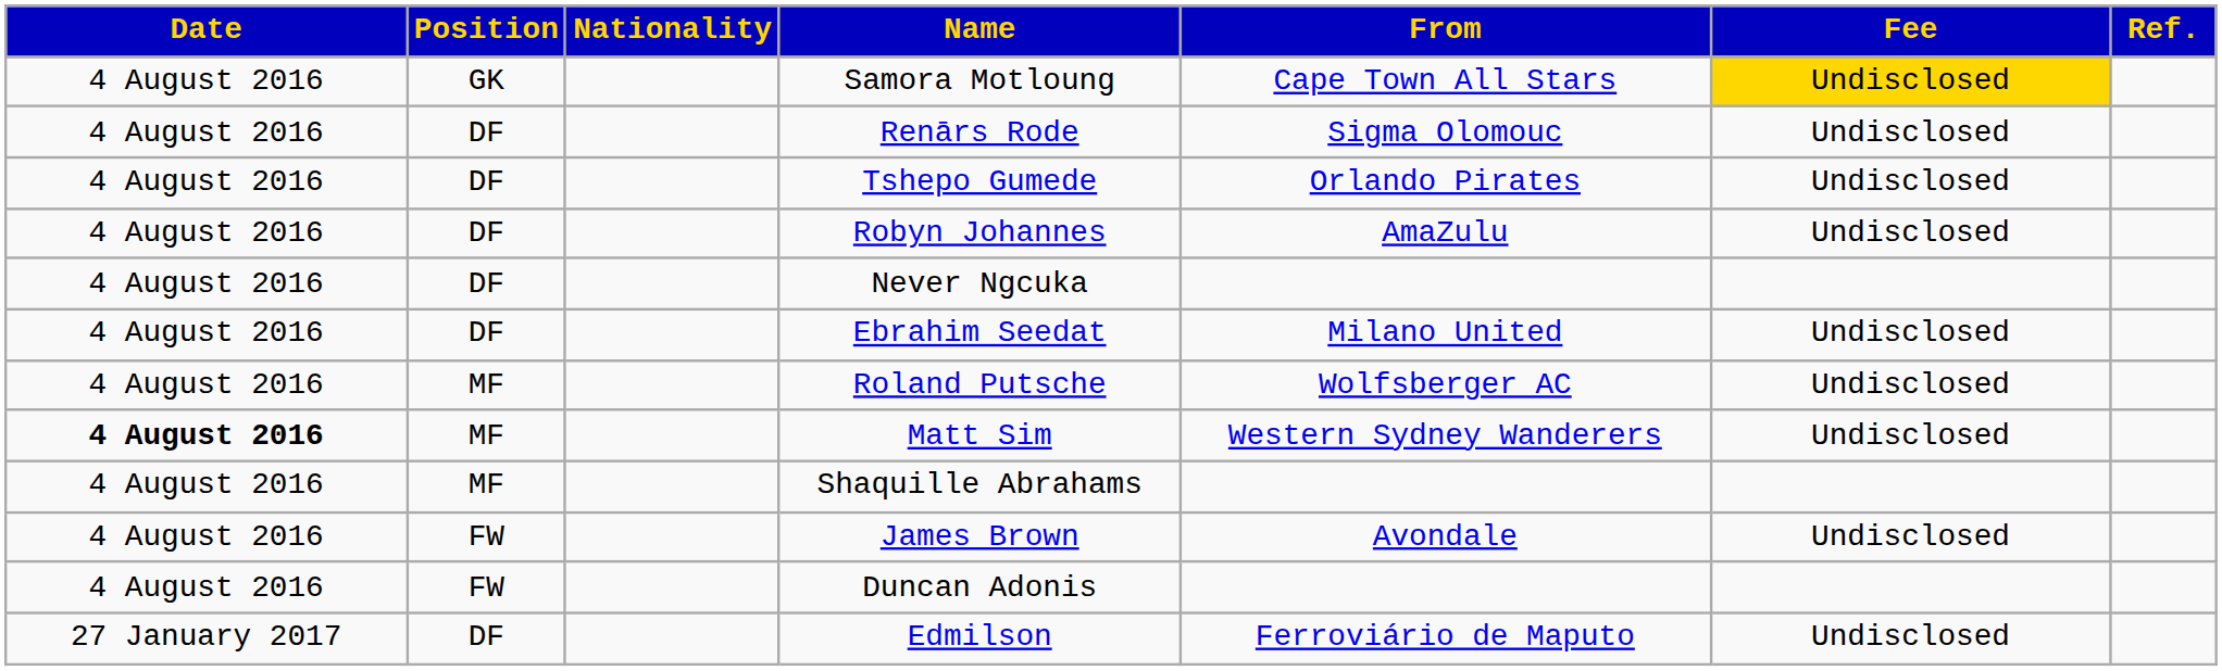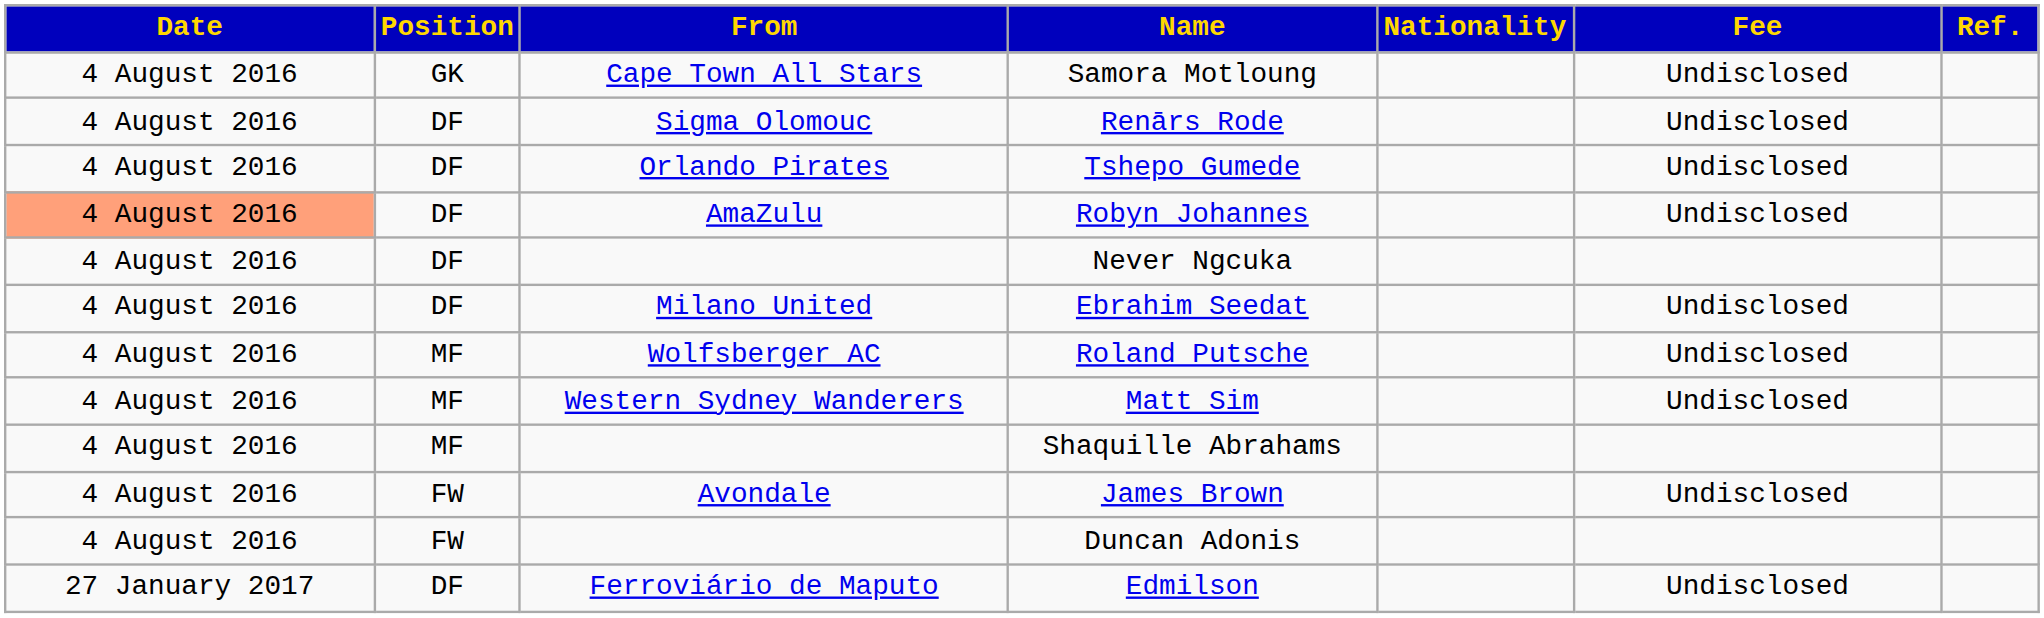 <table class="wikitable"  style="text-align:center; font-size:90%; ">
 <tr>
 <th style="background:#0000BD; color:gold; width:150px;">Date</th>
 <th style="background:#0000BD; color:gold; width:55px;">Position</th>
+<th style="background:#0000BD; color:gold; width:200px;">From</th>
+<th style="background:#0000BD; color:gold; width:150px;">Name</th>
 <th style="background:#0000BD; color:gold; width:505x;">Nationality</th>
-<th style="background:#0000BD; color:gold; width:150px;">Name</th>
-<th style="background:#0000BD; color:gold; width:200px;">From</th>
 <th style="background:#0000BD; color:gold; width:150px;">Fee</th>
 <th style="background:#0000BD; color:gold; width:35px;">Ref.</th>
 </tr>
 <tr>
 <td>4 August 2016</td>
 <td>GK</td>
+<td><a href='#'>Cape Town All Stars</a></td>
+<td>Samora Motloung</td>
 <td></td>
-<td>Samora Motloung</td>
-<td><a href='#'>Cape Town All Stars</a></td>
-<td style="background: gold;">Undisclosed</td>
-<td></td>
-</tr>
-<tr>
-<td>4 August 2016</td>
-<td>DF</td>
-<td></td>
-<td><a href='#'>Renārs Rode</a></td>
-<td><a href='#'>Sigma Olomouc</a></td>
 <td>Undisclosed</td>
 <td></td>
 </tr>
 <tr>
 <td>4 August 2016</td>
 <td>DF</td>
+<td><a href='#'>Sigma Olomouc</a></td>
+<td><a href='#'>Renārs Rode</a></td>
 <td></td>
-<td><a href='#'>Tshepo Gumede</a></td>
-<td><a href='#'>Orlando Pirates</a></td>
 <td>Undisclosed</td>
 <td></td>
 </tr>
 <tr>
 <td>4 August 2016</td>
 <td>DF</td>
+<td><a href='#'>Orlando Pirates</a></td>
+<td><a href='#'>Tshepo Gumede</a></td>
 <td></td>
+<td>Undisclosed</td>
+<td></td>
+</tr>
+<tr>
+<td style="background: lightsalmon;">4 August 2016</td>
+<td>DF</td>
+<td><a href='#'>AmaZulu</a></td>
 <td><a href='#'>Robyn Johannes</a></td>
-<td><a href='#'>AmaZulu</a></td>
+<td></td>
 <td>Undisclosed</td>
 <td></td>
 </tr>
 <tr>
 <td>4 August 2016</td>
 <td>DF</td>
 <td></td>
 <td>Never Ngcuka</td>
 <td></td>
 <td></td>
 <td></td>
 </tr>
 <tr>
 <td>4 August 2016</td>
 <td>DF</td>
+<td><a href='#'>Milano United</a></td>
+<td><a href='#'>Ebrahim Seedat</a></td>
 <td></td>
-<td><a href='#'>Ebrahim Seedat</a></td>
-<td><a href='#'>Milano United</a></td>
 <td>Undisclosed</td>
 <td></td>
 </tr>
 <tr>
 <td>4 August 2016</td>
 <td>MF</td>
+<td><a href='#'>Wolfsberger AC</a></td>
+<td><a href='#'>Roland Putsche</a></td>
 <td></td>
-<td><a href='#'>Roland Putsche</a></td>
-<td><a href='#'>Wolfsberger AC</a></td>
 <td>Undisclosed</td>
 <td></td>
 </tr>
 <tr>
-<td><strong>4 August 2016</strong></td>
+<td>4 August 2016</td>
 <td>MF</td>
+<td><a href='#'>Western Sydney Wanderers</a></td>
+<td><a href='#'>Matt Sim</a></td>
 <td></td>
-<td><a href='#'>Matt Sim</a></td>
-<td><a href='#'>Western Sydney Wanderers</a></td>
 <td>Undisclosed</td>
 <td></td>
 </tr>
 <tr>
 <td>4 August 2016</td>
 <td>MF</td>
 <td></td>
 <td>Shaquille Abrahams</td>
 <td></td>
 <td></td>
 <td></td>
 </tr>
 <tr>
 <td>4 August 2016</td>
 <td>FW</td>
+<td><a href='#'>Avondale</a></td>
+<td><a href='#'>James Brown</a></td>
 <td></td>
-<td><a href='#'>James Brown</a></td>
-<td><a href='#'>Avondale</a></td>
 <td>Undisclosed</td>
 <td></td>
 </tr>
 <tr>
 <td>4 August 2016</td>
 <td>FW</td>
 <td></td>
 <td>Duncan Adonis</td>
 <td></td>
 <td></td>
 <td></td>
 </tr>
 <tr>
 <td>27 January 2017</td>
 <td>DF</td>
+<td><a href='#'>Ferroviário de Maputo</a></td>
+<td><a href='#'>Edmilson</a></td>
 <td></td>
-<td><a href='#'>Edmilson</a></td>
-<td><a href='#'>Ferroviário de Maputo</a></td>
 <td>Undisclosed</td>
 <td></td>
 </tr>
 </table>
